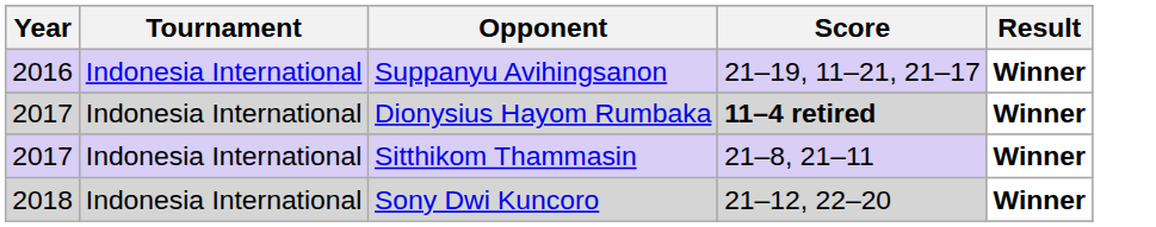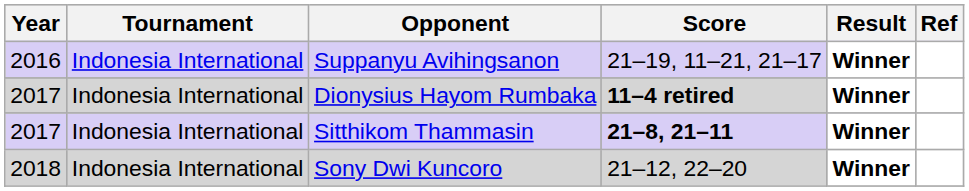 <table class="sortable wikitable" style="font-size: 90%">
 <tr>
 <th>Year</th>
 <th>Tournament</th>
 <th>Opponent</th>
 <th>Score</th>
 <th>Result</th>
+<th>Ref</th>
 </tr>
 <tr style="background:#D8CEF6">
 <td align="center">2016</td>
 <td align="left"><a href='#'>Indonesia International</a></td>
 <td align="left"> <a href='#'>Suppanyu Avihingsanon</a></td>
 <td align="left">21–19, 11–21, 21–17</td>
 <td style="text-align:left; background:white"> <strong>Winner</strong></td>
+<td style="text-align:center; background:white"></td>
 </tr>
 <tr style="background:#D5D5D5">
 <td align="center">2017</td>
 <td align="left">Indonesia International</td>
 <td align="left"> <a href='#'>Dionysius Hayom Rumbaka</a></td>
 <td align="left"><strong>11–4 retired</strong></td>
 <td style="text-align:left; background:white"> <strong>Winner</strong></td>
+<td style="text-align:center; background:white"></td>
 </tr>
 <tr style="background:#D8CEF6">
 <td align="center">2017</td>
 <td align="left">Indonesia International</td>
 <td align="left"> <a href='#'>Sitthikom Thammasin</a></td>
-<td align="left">21–8, 21–11</td>
+<td align="left"><strong>21–8, 21–11</strong></td>
 <td style="text-align:left; background:white"> <strong>Winner</strong></td>
+<td style="text-align:center; background:white"></td>
 </tr>
 <tr style="background:#D5D5D5">
 <td align="center">2018</td>
 <td align="left">Indonesia International</td>
 <td align="left"> <a href='#'>Sony Dwi Kuncoro</a></td>
 <td align="left">21–12, 22–20</td>
 <td style="text-align:left; background:white"> <strong>Winner</strong></td>
+<td style="text-align:center; background:white"></td>
 </tr>
 </table>
